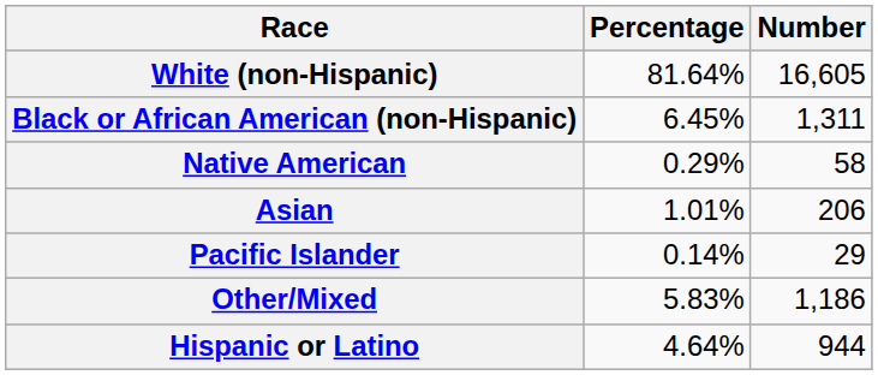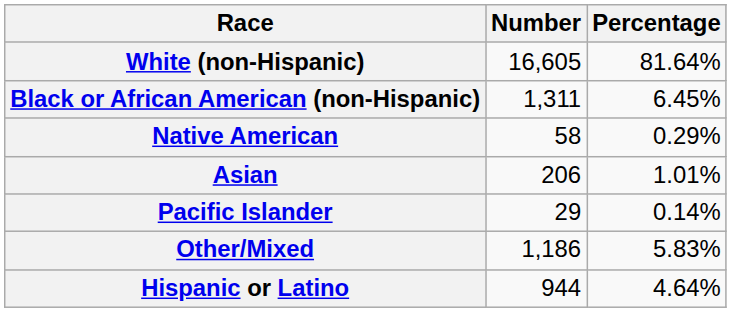 <table class="wikitable" style="text-align:right">
 <tr>
 <th scope="col">Race</th>
+<th scope="col">Number</th>
 <th scope="col">Percentage</th>
-<th scope="col">Number</th>
 </tr>
 <tr>
 <th scope="row"><a href='#'>White</a> (non-Hispanic)</th>
+<td>16,605</td>
 <td>81.64%</td>
-<td>16,605</td>
 </tr>
 <tr>
 <th scope="row"><a href='#'>Black or African American</a> (non-Hispanic)</th>
+<td>1,311</td>
 <td>6.45%</td>
-<td>1,311</td>
 </tr>
 <tr>
 <th scope="row"><a href='#'>Native American</a></th>
+<td>58</td>
 <td>0.29%</td>
-<td>58</td>
 </tr>
 <tr>
 <th scope="row"><a href='#'>Asian</a></th>
+<td>206</td>
 <td>1.01%</td>
-<td>206</td>
 </tr>
 <tr>
 <th scope="row"><a href='#'>Pacific Islander</a></th>
+<td>29</td>
 <td>0.14%</td>
-<td>29</td>
 </tr>
 <tr>
 <th scope="row"><a href='#'>Other/Mixed</a></th>
+<td>1,186</td>
 <td>5.83%</td>
-<td>1,186</td>
 </tr>
 <tr>
 <th scope="row"><a href='#'>Hispanic</a> or <a href='#'>Latino</a></th>
+<td>944</td>
 <td>4.64%</td>
-<td>944</td>
 </tr>
 </table>
